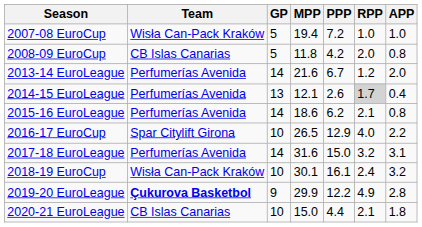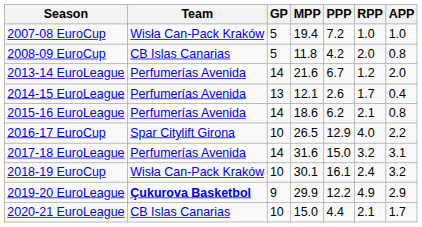 <table class="wikitable">
 <tr>
 <th>Season</th>
 <th>Team</th>
 <th>GP</th>
 <th>MPP</th>
 <th>PPP</th>
 <th>RPP</th>
 <th>APP</th>
 </tr>
 <tr>
 <td><a href='#'>2007-08 EuroCup</a></td>
 <td> <a href='#'>Wisła Can-Pack Kraków</a></td>
 <td>5</td>
 <td>19.4</td>
 <td>7.2</td>
 <td>1.0</td>
 <td>1.0</td>
 </tr>
 <tr>
 <td><a href='#'>2008-09 EuroCup</a></td>
 <td> <a href='#'>CB Islas Canarias</a></td>
 <td>5</td>
 <td>11.8</td>
 <td>4.2</td>
 <td>2.0</td>
 <td>0.8</td>
 </tr>
 <tr>
 <td><a href='#'>2013-14 EuroLeague</a></td>
 <td> <a href='#'>Perfumerías Avenida</a></td>
 <td>14</td>
 <td>21.6</td>
 <td>6.7</td>
 <td>1.2</td>
 <td>2.0</td>
 </tr>
 <tr>
 <td><a href='#'>2014-15 EuroLeague</a></td>
 <td> <a href='#'>Perfumerías Avenida</a></td>
 <td>13</td>
 <td>12.1</td>
 <td>2.6</td>
-<td style="background: lightgrey;">1.7</td>
+<td>1.7</td>
 <td>0.4</td>
 </tr>
 <tr>
 <td><a href='#'>2015-16 EuroLeague</a></td>
 <td> <a href='#'>Perfumerías Avenida</a></td>
 <td>14</td>
 <td>18.6</td>
 <td>6.2</td>
 <td>2.1</td>
 <td>0.8</td>
 </tr>
 <tr>
 <td><a href='#'>2016-17 EuroCup</a></td>
 <td> <a href='#'>Spar Citylift Girona</a></td>
 <td>10</td>
 <td>26.5</td>
 <td>12.9</td>
 <td>4.0</td>
 <td>2.2</td>
 </tr>
 <tr>
 <td><a href='#'>2017-18 EuroLeague</a></td>
 <td> <a href='#'>Perfumerías Avenida</a></td>
 <td>14</td>
 <td>31.6</td>
 <td>15.0</td>
 <td>3.2</td>
 <td>3.1</td>
 </tr>
 <tr>
 <td><a href='#'>2018-19 EuroCup</a></td>
 <td> <a href='#'>Wisła Can-Pack Kraków</a></td>
 <td>10</td>
 <td>30.1</td>
 <td>16.1</td>
 <td>2.4</td>
 <td>3.2</td>
 </tr>
 <tr>
 <td><a href='#'>2019-20 EuroLeague</a></td>
 <td><strong> <a href='#'>Çukurova Basketbol</a></strong></td>
 <td>9</td>
 <td>29.9</td>
 <td>12.2</td>
 <td>4.9</td>
-<td>2.8</td>
+<td>2.9</td>
 </tr>
 <tr>
 <td><a href='#'>2020-21 EuroLeague</a></td>
 <td> <a href='#'>CB Islas Canarias</a></td>
 <td>10</td>
 <td>15.0</td>
 <td>4.4</td>
 <td>2.1</td>
-<td>1.8</td>
+<td>1.7</td>
 </tr>
 </table>
